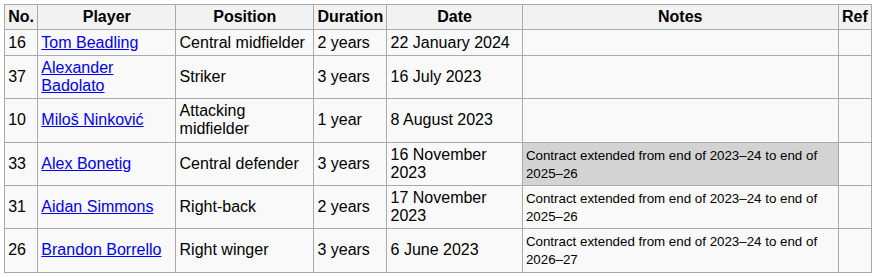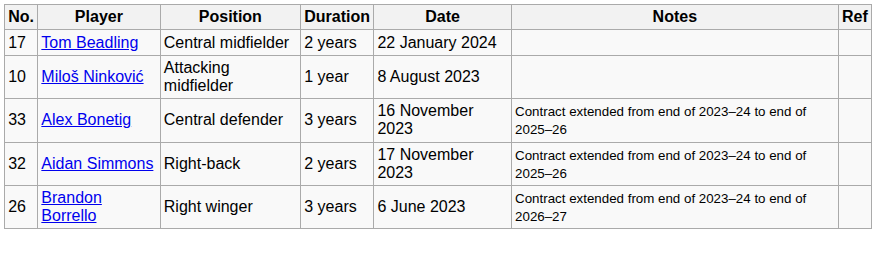 <table class="wikitable">
 <tr>
 <th scope="col">No.</th>
 <th scope="col">Player</th>
 <th scope="col">Position</th>
 <th scope="col">Duration</th>
 <th scope="col">Date</th>
 <th scope="col">Notes</th>
 <th class="unsortable" scope="col">Ref</th>
 </tr>
 <tr>
-<td>16</td>
+<td>17</td>
 <td><a href='#'>Tom Beadling</a></td>
 <td>Central midfielder</td>
 <td>2 years</td>
 <td>22 January 2024</td>
-<td></td>
-<td></td>
-</tr>
-<tr>
-<td>37</td>
-<td><a href='#'>Alexander Badolato</a></td>
-<td>Striker</td>
-<td>3 years</td>
-<td>16 July 2023</td>
 <td></td>
 <td></td>
 </tr>
 <tr>
 <td>10</td>
 <td> <a href='#'>Miloš Ninković</a></td>
 <td>Attacking midfielder</td>
 <td>1 year</td>
 <td>8 August 2023</td>
 <td></td>
 <td></td>
 </tr>
 <tr>
 <td>33</td>
 <td><a href='#'>Alex Bonetig</a></td>
 <td>Central defender</td>
 <td>3 years</td>
 <td>16 November 2023</td>
-<td style="background: lightgrey;"><small>Contract extended from end of 2023–24 to end of 2025–26</small></td>
+<td><small>Contract extended from end of 2023–24 to end of 2025–26</small></td>
 <td></td>
 </tr>
 <tr>
-<td>31</td>
+<td>32</td>
 <td><a href='#'>Aidan Simmons</a></td>
 <td>Right-back</td>
 <td>2 years</td>
 <td>17 November 2023</td>
 <td><small>Contract extended from end of 2023–24 to end of 2025–26</small></td>
 <td></td>
 </tr>
 <tr>
 <td>26</td>
 <td><a href='#'>Brandon Borrello</a></td>
 <td>Right winger</td>
 <td>3 years</td>
 <td>6 June 2023</td>
 <td><small>Contract extended from end of 2023–24 to end of 2026–27</small></td>
 <td></td>
 </tr>
 </table>
